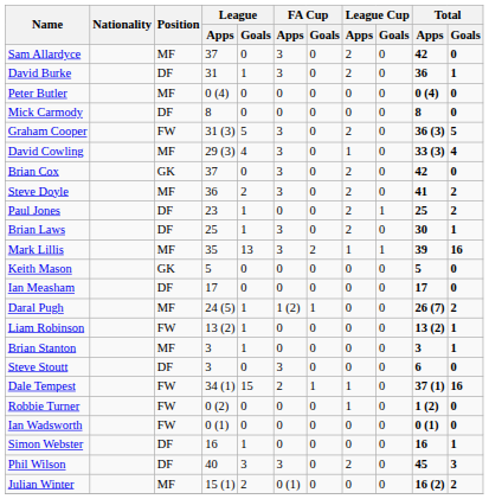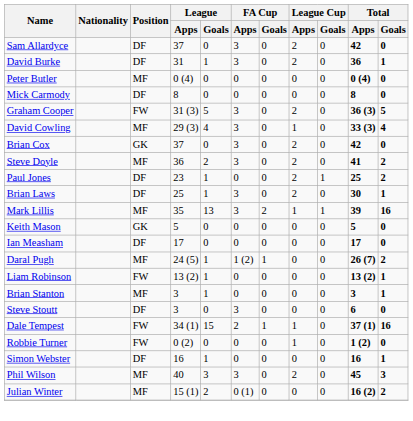 <table class="wikitable sortable">
 <tr>
 <th scope=col rowspan=2>Name</th>
 <th scope=col rowspan=2>Nationality</th>
 <th scope=col rowspan=2>Position</th>
 <th colspan=2>League</th>
 <th colspan=2>FA Cup</th>
 <th colspan=2>League Cup</th>
 <th colspan=2>Total</th>
 </tr>
 <tr>
 <th>Apps</th>
 <th>Goals</th>
 <th>Apps</th>
 <th>Goals</th>
 <th>Apps</th>
 <th>Goals</th>
 <th>Apps</th>
 <th>Goals</th>
 </tr>
 <tr>
 <td><a href='#'>Sam Allardyce</a></td>
 <td></td>
-<td>MF</td>
+<td>DF</td>
 <td>37</td>
 <td>0</td>
 <td>3</td>
 <td>0</td>
 <td>2</td>
 <td>0</td>
 <td><strong>42</strong></td>
 <td><strong>0</strong></td>
 </tr>
 <tr>
 <td><a href='#'>David Burke</a></td>
 <td></td>
 <td>DF</td>
 <td>31</td>
 <td>1</td>
 <td>3</td>
 <td>0</td>
 <td>2</td>
 <td>0</td>
 <td><strong>36</strong></td>
 <td><strong>1</strong></td>
 </tr>
 <tr>
 <td><a href='#'>Peter Butler</a></td>
 <td></td>
 <td>MF</td>
 <td>0 (4)</td>
 <td>0</td>
 <td>0</td>
 <td>0</td>
 <td>0</td>
 <td>0</td>
 <td><strong>0 (4)</strong></td>
 <td><strong>0</strong></td>
 </tr>
 <tr>
 <td><a href='#'>Mick Carmody</a></td>
 <td></td>
 <td>DF</td>
 <td>8</td>
 <td>0</td>
 <td>0</td>
 <td>0</td>
 <td>0</td>
 <td>0</td>
 <td><strong>8</strong></td>
 <td><strong>0</strong></td>
 </tr>
 <tr>
 <td><a href='#'>Graham Cooper</a></td>
 <td></td>
 <td>FW</td>
 <td>31 (3)</td>
 <td>5</td>
 <td>3</td>
 <td>0</td>
 <td>2</td>
 <td>0</td>
 <td><strong>36 (3)</strong></td>
 <td><strong>5</strong></td>
 </tr>
 <tr>
 <td><a href='#'>David Cowling</a></td>
 <td></td>
 <td>MF</td>
 <td>29 (3)</td>
 <td>4</td>
 <td>3</td>
 <td>0</td>
 <td>1</td>
 <td>0</td>
 <td><strong>33 (3)</strong></td>
 <td><strong>4</strong></td>
 </tr>
 <tr>
 <td><a href='#'>Brian Cox</a></td>
 <td></td>
 <td>GK</td>
 <td>37</td>
 <td>0</td>
 <td>3</td>
 <td>0</td>
 <td>2</td>
 <td>0</td>
 <td><strong>42</strong></td>
 <td><strong>0</strong></td>
 </tr>
 <tr>
 <td><a href='#'>Steve Doyle</a></td>
 <td></td>
 <td>MF</td>
 <td>36</td>
 <td>2</td>
 <td>3</td>
 <td>0</td>
 <td>2</td>
 <td>0</td>
 <td><strong>41</strong></td>
 <td><strong>2</strong></td>
 </tr>
 <tr>
 <td><a href='#'>Paul Jones</a></td>
 <td></td>
 <td>DF</td>
 <td>23</td>
 <td>1</td>
 <td>0</td>
 <td>0</td>
 <td>2</td>
 <td>1</td>
 <td><strong>25</strong></td>
 <td><strong>2</strong></td>
 </tr>
 <tr>
 <td><a href='#'>Brian Laws</a></td>
 <td></td>
 <td>DF</td>
 <td>25</td>
 <td>1</td>
 <td>3</td>
 <td>0</td>
 <td>2</td>
 <td>0</td>
 <td><strong>30</strong></td>
 <td><strong>1</strong></td>
 </tr>
 <tr>
 <td><a href='#'>Mark Lillis</a></td>
 <td></td>
 <td>MF</td>
 <td>35</td>
 <td>13</td>
 <td>3</td>
 <td>2</td>
 <td>1</td>
 <td>1</td>
 <td><strong>39</strong></td>
 <td><strong>16</strong></td>
 </tr>
 <tr>
 <td><a href='#'>Keith Mason</a></td>
 <td></td>
 <td>GK</td>
 <td>5</td>
 <td>0</td>
 <td>0</td>
 <td>0</td>
 <td>0</td>
 <td>0</td>
 <td><strong>5</strong></td>
 <td><strong>0</strong></td>
 </tr>
 <tr>
 <td><a href='#'>Ian Measham</a></td>
 <td></td>
 <td>DF</td>
 <td>17</td>
 <td>0</td>
 <td>0</td>
 <td>0</td>
 <td>0</td>
 <td>0</td>
 <td><strong>17</strong></td>
 <td><strong>0</strong></td>
 </tr>
 <tr>
 <td><a href='#'>Daral Pugh</a></td>
 <td></td>
 <td>MF</td>
 <td>24 (5)</td>
 <td>1</td>
 <td>1 (2)</td>
 <td>1</td>
 <td>0</td>
 <td>0</td>
 <td><strong>26 (7)</strong></td>
 <td><strong>2</strong></td>
 </tr>
 <tr>
 <td><a href='#'>Liam Robinson</a></td>
 <td></td>
 <td>FW</td>
 <td>13 (2)</td>
 <td>1</td>
 <td>0</td>
 <td>0</td>
 <td>0</td>
 <td>0</td>
 <td><strong>13 (2)</strong></td>
 <td><strong>1</strong></td>
 </tr>
 <tr>
 <td><a href='#'>Brian Stanton</a></td>
 <td></td>
 <td>MF</td>
 <td>3</td>
 <td>1</td>
 <td>0</td>
 <td>0</td>
 <td>0</td>
 <td>0</td>
 <td><strong>3</strong></td>
 <td><strong>1</strong></td>
 </tr>
 <tr>
 <td><a href='#'>Steve Stoutt</a></td>
 <td></td>
 <td>DF</td>
 <td>3</td>
 <td>0</td>
 <td>3</td>
 <td>0</td>
 <td>0</td>
 <td>0</td>
 <td><strong>6</strong></td>
 <td><strong>0</strong></td>
 </tr>
 <tr>
 <td><a href='#'>Dale Tempest</a></td>
 <td></td>
 <td>FW</td>
 <td>34 (1)</td>
 <td>15</td>
 <td>2</td>
 <td>1</td>
 <td>1</td>
 <td>0</td>
 <td><strong>37 (1)</strong></td>
 <td><strong>16</strong></td>
 </tr>
 <tr>
 <td><a href='#'>Robbie Turner</a></td>
 <td></td>
 <td>FW</td>
 <td>0 (2)</td>
 <td>0</td>
 <td>0</td>
 <td>0</td>
 <td>1</td>
 <td>0</td>
 <td><strong>1 (2)</strong></td>
 <td><strong>0</strong></td>
 </tr>
 <tr>
-<td><a href='#'>Ian Wadsworth</a></td>
-<td></td>
-<td>FW</td>
-<td>0 (1)</td>
-<td>0</td>
-<td>0</td>
-<td>0</td>
-<td>0</td>
-<td>0</td>
-<td><strong>0 (1)</strong></td>
-<td><strong>0</strong></td>
-</tr>
-<tr>
 <td><a href='#'>Simon Webster</a></td>
 <td></td>
 <td>DF</td>
 <td>16</td>
 <td>1</td>
 <td>0</td>
 <td>0</td>
 <td>0</td>
 <td>0</td>
 <td><strong>16</strong></td>
 <td><strong>1</strong></td>
 </tr>
 <tr>
 <td><a href='#'>Phil Wilson</a></td>
 <td></td>
-<td>DF</td>
+<td>MF</td>
 <td>40</td>
 <td>3</td>
 <td>3</td>
 <td>0</td>
 <td>2</td>
 <td>0</td>
 <td><strong>45</strong></td>
 <td><strong>3</strong></td>
 </tr>
 <tr>
 <td><a href='#'>Julian Winter</a></td>
 <td></td>
 <td>MF</td>
 <td>15 (1)</td>
 <td>2</td>
 <td>0 (1)</td>
 <td>0</td>
 <td>0</td>
 <td>0</td>
 <td><strong>16 (2)</strong></td>
 <td><strong>2</strong></td>
 </tr>
 <tr>
 </tr>
 </table>
